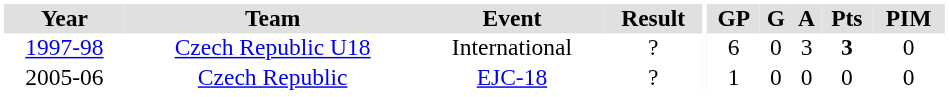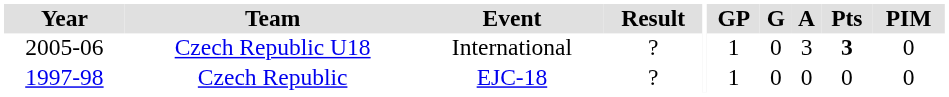 <table border="0" cellpadding="1" cellspacing="0" ID="Table3" style="text-align:center; width:40em">
 <tr ALIGN="center" bgcolor="#e0e0e0">
 <th>Year</th>
 <th>Team</th>
 <th>Event</th>
 <th>Result</th>
 <th rowspan="99" bgcolor="#ffffff"></th>
 <th>GP</th>
 <th>G</th>
 <th>A</th>
 <th>Pts</th>
 <th>PIM</th>
 </tr>
 <tr>
-<td><a href='#'>1997-98</a></td>
+<td>2005-06</td>
 <td><a href='#'>Czech Republic U18</a></td>
 <td>International</td>
 <td>?</td>
-<td>6</td>
+<td>1</td>
 <td>0</td>
 <td>3</td>
 <td><strong>3</strong></td>
 <td>0</td>
 </tr>
 <tr bgcolor="#f0f0f0">
 </tr>
 <tr>
-<td>2005-06</td>
+<td><a href='#'>1997-98</a></td>
 <td><a href='#'>Czech Republic</a></td>
 <td><a href='#'>EJC-18</a></td>
 <td>?</td>
 <td>1</td>
 <td>0</td>
 <td>0</td>
 <td>0</td>
 <td>0</td>
 </tr>
 <tr>
 </tr>
 </table>
